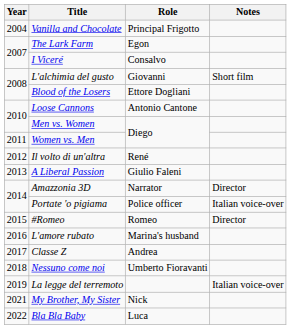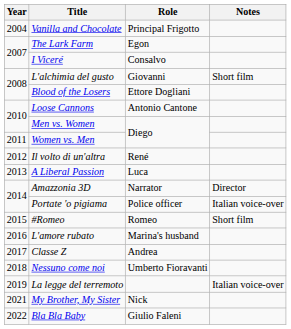 <table class="wikitable">
 <tr>
 <th>Year</th>
 <th>Title</th>
 <th>Role</th>
 <th>Notes</th>
 </tr>
 <tr>
 <td>2004</td>
 <td><em><a href='#'>Vanilla and Chocolate</a></em></td>
 <td>Principal Frigotto</td>
 <td></td>
 </tr>
 <tr>
 <td rowspan="2">2007</td>
 <td><em><a href='#'>The Lark Farm</a></em></td>
 <td>Egon</td>
 <td></td>
 </tr>
 <tr>
 <td><em><a href='#'>I Viceré</a></em></td>
 <td>Consalvo</td>
 <td></td>
 </tr>
 <tr>
 <td rowspan="2">2008</td>
 <td><em>L'alchimia del gusto</em></td>
 <td>Giovanni</td>
 <td>Short film</td>
 </tr>
 <tr>
 <td><em><a href='#'>Blood of the Losers</a></em></td>
 <td>Ettore Dogliani</td>
 <td></td>
 </tr>
 <tr>
 <td rowspan="2">2010</td>
 <td><em><a href='#'>Loose Cannons</a></em></td>
 <td>Antonio Cantone</td>
 <td></td>
 </tr>
 <tr>
 <td><em><a href='#'>Men vs. Women</a></em></td>
 <td rowspan="2">Diego</td>
 <td></td>
 </tr>
 <tr>
 <td>2011</td>
 <td><em><a href='#'>Women vs. Men</a></em></td>
 <td></td>
 </tr>
 <tr>
 <td>2012</td>
 <td><em>Il volto di un'altra</em></td>
 <td>René</td>
 <td></td>
 </tr>
 <tr>
 <td>2013</td>
 <td><em><a href='#'>A Liberal Passion</a></em></td>
-<td>Giulio Faleni</td>
+<td>Luca</td>
 <td></td>
 </tr>
 <tr>
 <td rowspan="2">2014</td>
 <td><em>Amazzonia 3D</em></td>
 <td>Narrator</td>
 <td>Director</td>
 </tr>
 <tr>
 <td><em>Portate 'o pigiama</em></td>
 <td>Police officer</td>
 <td>Italian voice-over</td>
 </tr>
 <tr>
 <td>2015</td>
 <td><em>#Romeo</em></td>
 <td>Romeo</td>
-<td>Director</td>
+<td>Short film</td>
 </tr>
 <tr>
 <td>2016</td>
 <td><em>L'amore rubato</em></td>
 <td>Marina's husband</td>
 <td></td>
 </tr>
 <tr>
 <td>2017</td>
 <td><em>Classe Z</em></td>
 <td>Andrea</td>
 <td></td>
 </tr>
 <tr>
 <td>2018</td>
 <td><em><a href='#'>Nessuno come noi</a></em></td>
 <td>Umberto Fioravanti</td>
 <td></td>
 </tr>
 <tr>
 <td>2019</td>
 <td><em>La legge del terremoto</em></td>
 <td></td>
 <td>Italian voice-over</td>
 </tr>
 <tr>
 <td>2021</td>
 <td><em><a href='#'>My Brother, My Sister</a></em></td>
 <td>Nick</td>
 <td></td>
 </tr>
 <tr>
 <td>2022</td>
 <td><em><a href='#'>Bla Bla Baby</a></em></td>
-<td>Luca</td>
+<td>Giulio Faleni</td>
 <td></td>
 </tr>
 </table>
